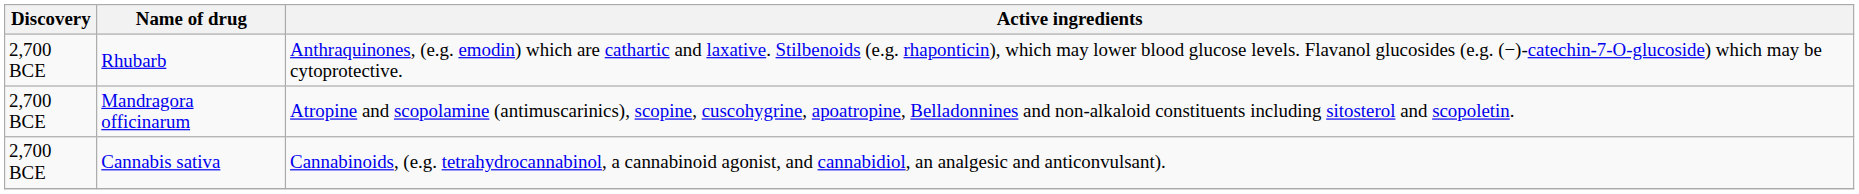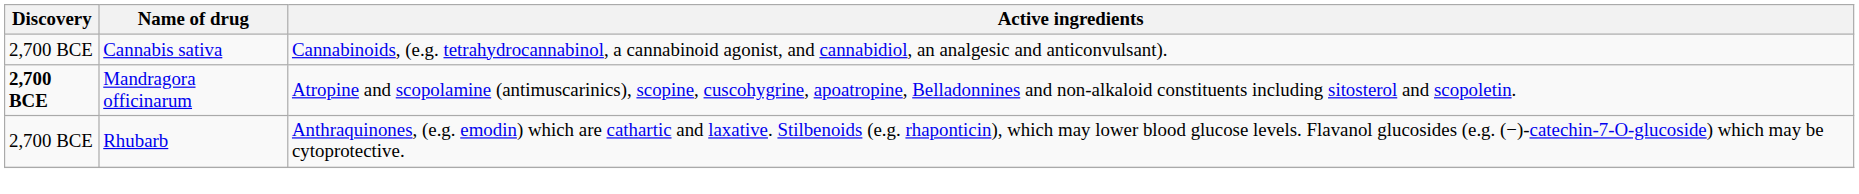 <table class="wikitable">
 <tr>
 <th>Discovery</th>
 <th>Name of drug</th>
 <th>Active ingredients</th>
 </tr>
 <tr>
 <td>2,700 BCE</td>
-<td><a href='#'>Rhubarb</a></td>
-<td><a href='#'>Anthraquinones</a>, (e.g. <a href='#'>emodin</a>) which are <a href='#'>cathartic</a> and <a href='#'>laxative</a>. <a href='#'>Stilbenoids</a> (e.g. <a href='#'>rhaponticin</a>), which may lower blood glucose levels. Flavanol glucosides (e.g. (−)-<a href='#'>catechin-7-O-glucoside</a>) which may be cytoprotective.</td>
+<td><a href='#'>Cannabis sativa</a></td>
+<td><a href='#'>Cannabinoids</a>, (e.g. <a href='#'>tetrahydrocannabinol</a>, a cannabinoid agonist, and <a href='#'>cannabidiol</a>, an analgesic and anticonvulsant).</td>
 </tr>
 <tr>
-<td>2,700 BCE</td>
+<td><strong>2,700 BCE</strong></td>
 <td><a href='#'>Mandragora officinarum</a></td>
 <td><a href='#'>Atropine</a> and <a href='#'>scopolamine</a> (antimuscarinics), <a href='#'>scopine</a>, <a href='#'>cuscohygrine</a>, <a href='#'>apoatropine</a>, <a href='#'>Belladonnines</a> and non-alkaloid constituents including <a href='#'>sitosterol</a> and <a href='#'>scopoletin</a>.</td>
 </tr>
 <tr>
 <td>2,700 BCE</td>
-<td><a href='#'>Cannabis sativa</a></td>
-<td><a href='#'>Cannabinoids</a>, (e.g. <a href='#'>tetrahydrocannabinol</a>, a cannabinoid agonist, and <a href='#'>cannabidiol</a>, an analgesic and anticonvulsant).</td>
+<td><a href='#'>Rhubarb</a></td>
+<td><a href='#'>Anthraquinones</a>, (e.g. <a href='#'>emodin</a>) which are <a href='#'>cathartic</a> and <a href='#'>laxative</a>. <a href='#'>Stilbenoids</a> (e.g. <a href='#'>rhaponticin</a>), which may lower blood glucose levels. Flavanol glucosides (e.g. (−)-<a href='#'>catechin-7-O-glucoside</a>) which may be cytoprotective.</td>
 </tr>
 <tr>
 </tr>
 </table>
